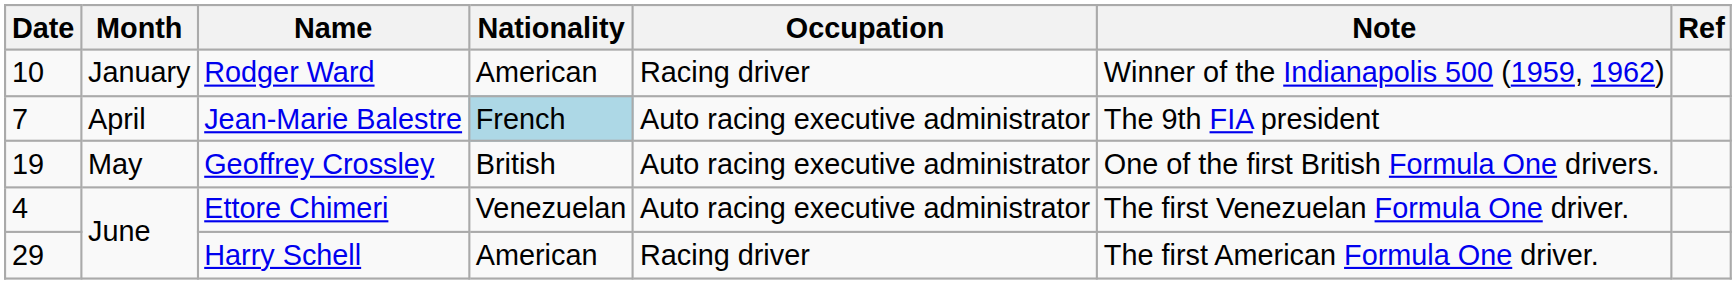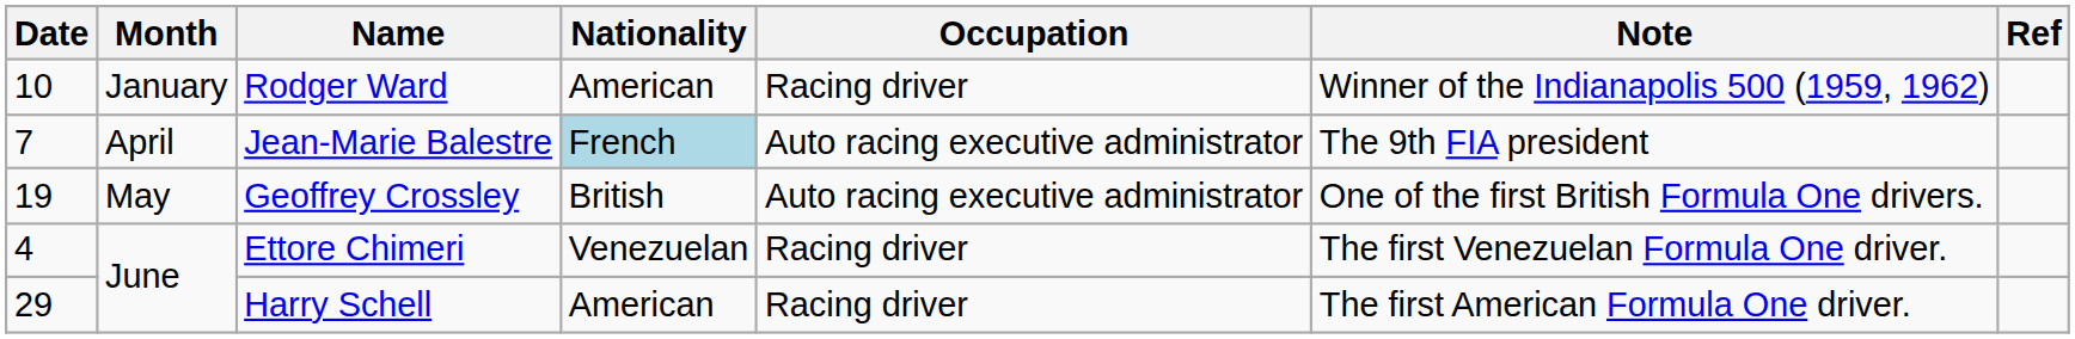 <table class="wikitable" style="font-size:85%;">
 <tr>
 <th>Date</th>
 <th>Month</th>
 <th>Name</th>
 <th>Nationality</th>
 <th>Occupation</th>
 <th>Note</th>
 <th>Ref</th>
 </tr>
 <tr>
 <td>10</td>
 <td>January</td>
 <td><a href='#'>Rodger Ward</a></td>
 <td>American</td>
 <td>Racing driver</td>
 <td>Winner of the <a href='#'>Indianapolis 500</a> (<a href='#'>1959</a>, <a href='#'>1962</a>)</td>
 <td></td>
 </tr>
 <tr>
 <td>7</td>
 <td>April</td>
 <td><a href='#'>Jean-Marie Balestre</a></td>
 <td style="background: lightblue;">French</td>
 <td>Auto racing executive administrator</td>
 <td>The 9th <a href='#'>FIA</a> president</td>
 <td></td>
 </tr>
 <tr>
 <td>19</td>
 <td>May</td>
 <td><a href='#'>Geoffrey Crossley</a></td>
 <td>British</td>
 <td>Auto racing executive administrator</td>
 <td>One of the first British <a href='#'>Formula One</a> drivers.</td>
 <td></td>
 </tr>
 <tr>
 <td>4</td>
 <td rowspan=2>June</td>
 <td><a href='#'>Ettore Chimeri</a></td>
 <td>Venezuelan</td>
-<td>Auto racing executive administrator</td>
+<td>Racing driver</td>
 <td>The first Venezuelan <a href='#'>Formula One</a> driver.</td>
 <td></td>
 </tr>
 <tr>
 <td>29</td>
 <td><a href='#'>Harry Schell</a></td>
 <td>American</td>
 <td>Racing driver</td>
 <td>The first American <a href='#'>Formula One</a> driver.</td>
 <td></td>
 </tr>
 </table>
